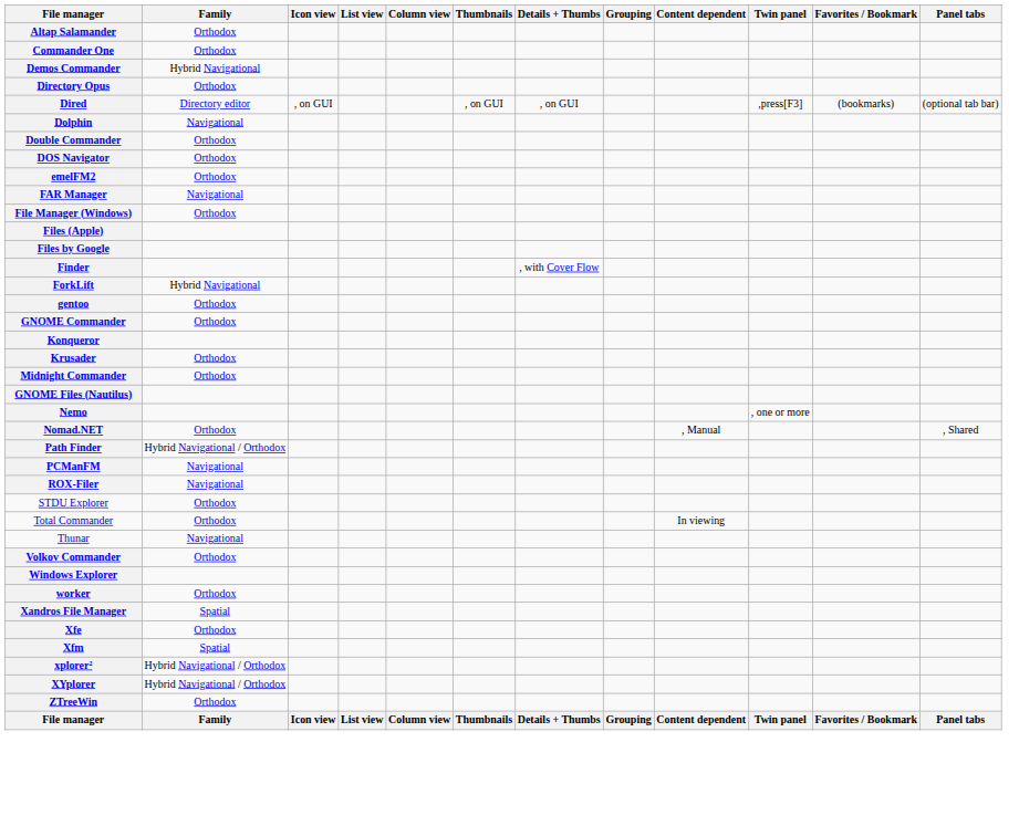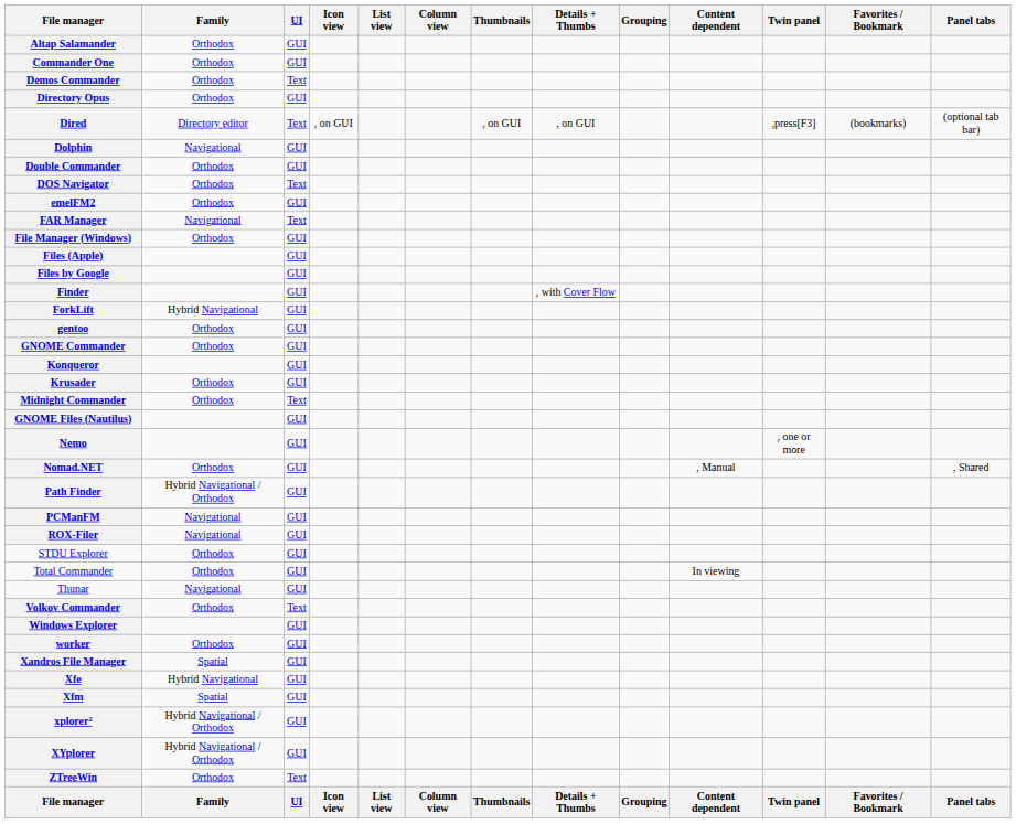 <table class="wikitable sortable sort-under" style="font-size: 85%; text-align: center; width: auto;">
 <tr>
 <th style="width:12em">File manager</th>
 <th>Family</th>
+<th><a href='#'>UI</a></th>
 <th>Icon view</th>
 <th>List view</th>
 <th>Column view</th>
 <th>Thumbnails</th>
 <th>Details + Thumbs</th>
 <th>Grouping</th>
 <th>Content dependent</th>
 <th>Twin panel</th>
 <th>Favorites / Bookmark</th>
 <th>Panel tabs</th>
 </tr>
 <tr>
 <th><a href='#'>Altap Salamander</a></th>
 <td><a href='#'>Orthodox</a></td>
+<td><a href='#'>GUI</a></td>
 <td></td>
 <td></td>
 <td></td>
 <td></td>
 <td></td>
 <td></td>
 <td></td>
 <td></td>
 <td></td>
 <td></td>
 </tr>
 <tr>
 <th><a href='#'>Commander One</a></th>
 <td><a href='#'>Orthodox</a></td>
+<td><a href='#'>GUI</a></td>
 <td></td>
 <td></td>
 <td></td>
 <td></td>
 <td></td>
 <td></td>
 <td></td>
 <td></td>
 <td></td>
 <td></td>
 </tr>
 <tr>
 <th><a href='#'>Demos Commander</a></th>
-<td>Hybrid <a href='#'>Navigational</a></td>
+<td><a href='#'>Orthodox</a></td>
+<td><a href='#'>Text</a></td>
 <td></td>
 <td></td>
 <td></td>
 <td></td>
 <td></td>
 <td></td>
 <td></td>
 <td></td>
 <td></td>
 <td></td>
 </tr>
 <tr>
 <th><a href='#'>Directory Opus</a></th>
 <td><a href='#'>Orthodox</a></td>
+<td><a href='#'>GUI</a></td>
 <td></td>
 <td></td>
 <td></td>
 <td></td>
 <td></td>
 <td></td>
 <td></td>
 <td></td>
 <td></td>
 <td></td>
 </tr>
 <tr>
 <th><a href='#'>Dired</a></th>
 <td><a href='#'>Directory editor</a></td>
+<td><a href='#'>Text</a></td>
 <td>, on GUI</td>
 <td></td>
 <td></td>
 <td>, on GUI</td>
 <td>, on GUI</td>
 <td></td>
 <td></td>
 <td>,press[F3]</td>
 <td> (bookmarks)</td>
 <td> (optional tab bar) </td>
 </tr>
 <tr>
 <th><a href='#'>Dolphin</a></th>
 <td><a href='#'>Navigational</a></td>
+<td><a href='#'>GUI</a></td>
 <td></td>
 <td></td>
 <td></td>
 <td></td>
 <td></td>
 <td></td>
 <td></td>
 <td></td>
 <td></td>
 <td></td>
 </tr>
 <tr>
 <th><a href='#'>Double Commander</a></th>
 <td><a href='#'>Orthodox</a></td>
+<td><a href='#'>GUI</a></td>
 <td></td>
 <td></td>
 <td></td>
 <td></td>
 <td></td>
 <td></td>
 <td></td>
 <td></td>
 <td></td>
 <td></td>
 </tr>
 <tr>
 <th><a href='#'>DOS Navigator</a></th>
 <td><a href='#'>Orthodox</a></td>
+<td><a href='#'>Text</a></td>
 <td></td>
 <td></td>
 <td></td>
 <td></td>
 <td></td>
 <td></td>
 <td></td>
 <td></td>
 <td></td>
 <td></td>
 </tr>
 <tr>
 <th><a href='#'>emelFM2</a></th>
 <td><a href='#'>Orthodox</a></td>
+<td><a href='#'>GUI</a></td>
 <td></td>
 <td></td>
 <td></td>
 <td></td>
 <td></td>
 <td></td>
 <td></td>
 <td></td>
 <td></td>
 <td></td>
 </tr>
 <tr>
 <th><a href='#'>FAR Manager</a></th>
 <td><a href='#'>Navigational</a></td>
+<td><a href='#'>Text</a></td>
 <td></td>
 <td></td>
 <td></td>
 <td></td>
 <td></td>
 <td></td>
 <td></td>
 <td></td>
 <td></td>
 <td> </td>
 </tr>
 <tr>
 <th><a href='#'>File Manager (Windows)</a></th>
 <td><a href='#'>Orthodox</a></td>
+<td><a href='#'>GUI</a></td>
 <td></td>
 <td></td>
 <td></td>
 <td></td>
 <td></td>
 <td></td>
 <td></td>
 <td></td>
 <td></td>
 <td></td>
 </tr>
 <tr>
 <th><a href='#'>Files (Apple)</a></th>
 <td></td>
+<td><a href='#'>GUI</a></td>
 <td></td>
 <td></td>
 <td></td>
 <td></td>
 <td></td>
 <td></td>
 <td></td>
 <td></td>
 <td></td>
 <td></td>
 </tr>
 <tr>
 <th><a href='#'>Files by Google</a></th>
 <td></td>
+<td><a href='#'>GUI</a></td>
 <td></td>
 <td></td>
 <td></td>
 <td></td>
 <td></td>
 <td></td>
 <td></td>
 <td></td>
 <td></td>
 <td></td>
 </tr>
 <tr>
 <th><a href='#'>Finder</a></th>
 <td></td>
+<td><a href='#'>GUI</a></td>
 <td></td>
 <td></td>
 <td></td>
 <td></td>
 <td>, with <a href='#'>Cover Flow</a></td>
 <td></td>
 <td></td>
 <td></td>
 <td></td>
 <td></td>
 </tr>
 <tr>
 <th><a href='#'>ForkLift</a></th>
 <td>Hybrid <a href='#'>Navigational</a></td>
+<td><a href='#'>GUI</a></td>
 <td></td>
 <td></td>
 <td></td>
 <td></td>
 <td></td>
 <td></td>
 <td></td>
 <td></td>
 <td></td>
 <td></td>
 </tr>
 <tr>
 <th><a href='#'>gentoo</a></th>
 <td><a href='#'>Orthodox</a></td>
+<td><a href='#'>GUI</a></td>
 <td></td>
 <td></td>
 <td></td>
 <td></td>
 <td></td>
 <td></td>
 <td></td>
 <td></td>
 <td></td>
 <td></td>
 </tr>
 <tr>
 <th><a href='#'>GNOME Commander</a></th>
 <td><a href='#'>Orthodox</a></td>
+<td><a href='#'>GUI</a></td>
 <td></td>
 <td></td>
 <td></td>
 <td></td>
 <td></td>
 <td></td>
 <td></td>
 <td></td>
 <td></td>
 <td></td>
 </tr>
 <tr>
 <th><a href='#'>Konqueror</a></th>
 <td></td>
+<td><a href='#'>GUI</a></td>
 <td></td>
 <td></td>
 <td></td>
 <td></td>
 <td></td>
 <td></td>
 <td></td>
 <td></td>
 <td></td>
 <td></td>
 </tr>
 <tr>
 <th><a href='#'>Krusader</a></th>
 <td><a href='#'>Orthodox</a></td>
+<td><a href='#'>GUI</a></td>
 <td></td>
 <td></td>
 <td></td>
 <td></td>
 <td></td>
 <td></td>
 <td></td>
 <td></td>
 <td></td>
 <td></td>
 </tr>
 <tr>
 <th><a href='#'>Midnight Commander</a></th>
 <td><a href='#'>Orthodox</a></td>
+<td><a href='#'>Text</a></td>
 <td></td>
 <td></td>
 <td></td>
 <td></td>
 <td></td>
 <td></td>
 <td></td>
 <td></td>
 <td></td>
 <td></td>
 </tr>
 <tr>
 <th><a href='#'>GNOME Files (Nautilus)</a></th>
 <td></td>
+<td><a href='#'>GUI</a></td>
 <td></td>
 <td></td>
 <td></td>
 <td></td>
 <td></td>
 <td></td>
 <td></td>
 <td></td>
 <td></td>
 <td></td>
 </tr>
 <tr>
 <th><a href='#'>Nemo</a></th>
 <td></td>
+<td><a href='#'>GUI</a></td>
 <td></td>
 <td></td>
 <td></td>
 <td></td>
 <td></td>
 <td></td>
 <td></td>
 <td>, one or more</td>
 <td></td>
 <td></td>
 </tr>
 <tr>
 <th><a href='#'>Nomad.NET</a></th>
 <td><a href='#'>Orthodox</a></td>
+<td><a href='#'>GUI</a></td>
 <td></td>
 <td></td>
 <td></td>
 <td></td>
 <td></td>
 <td></td>
 <td>, Manual</td>
 <td></td>
 <td></td>
 <td>, Shared</td>
 </tr>
 <tr>
 <th><a href='#'>Path Finder</a></th>
 <td>Hybrid <a href='#'>Navigational</a> / <a href='#'>Orthodox</a></td>
+<td><a href='#'>GUI</a></td>
 <td></td>
 <td></td>
 <td></td>
 <td></td>
 <td></td>
 <td></td>
 <td></td>
 <td></td>
 <td></td>
 <td></td>
 </tr>
 <tr>
 <th><a href='#'>PCManFM</a></th>
 <td><a href='#'>Navigational</a></td>
+<td><a href='#'>GUI</a></td>
 <td></td>
 <td></td>
 <td></td>
 <td></td>
 <td></td>
 <td></td>
 <td></td>
 <td></td>
 <td></td>
 <td></td>
 </tr>
 <tr>
 <th><a href='#'>ROX-Filer</a></th>
 <td><a href='#'>Navigational</a></td>
+<td><a href='#'>GUI</a></td>
 <td></td>
 <td></td>
 <td></td>
 <td></td>
 <td></td>
 <td></td>
 <td></td>
 <td></td>
 <td></td>
 <td></td>
 </tr>
 <tr>
 <td><a href='#'>STDU Explorer</a></td>
 <td><a href='#'>Orthodox</a></td>
+<td><a href='#'>GUI</a></td>
 <td></td>
 <td></td>
 <td></td>
 <td></td>
 <td></td>
 <td></td>
 <td></td>
 <td></td>
 <td></td>
 <td></td>
 </tr>
 <tr>
 <td><a href='#'>Total Commander</a></td>
 <td><a href='#'>Orthodox</a></td>
+<td><a href='#'>GUI</a></td>
 <td></td>
 <td></td>
 <td></td>
 <td></td>
 <td></td>
 <td></td>
 <td> In viewing</td>
 <td></td>
 <td></td>
 <td></td>
 </tr>
 <tr>
 <td><a href='#'>Thunar</a></td>
 <td><a href='#'>Navigational</a></td>
+<td><a href='#'>GUI</a></td>
 <td></td>
 <td></td>
 <td></td>
 <td></td>
 <td></td>
 <td></td>
 <td></td>
 <td></td>
 <td></td>
 <td></td>
 </tr>
 <tr>
 <th><a href='#'>Volkov Commander</a></th>
 <td><a href='#'>Orthodox</a></td>
+<td><a href='#'>Text</a></td>
 <td></td>
 <td></td>
 <td></td>
 <td></td>
 <td></td>
 <td></td>
 <td></td>
 <td></td>
 <td></td>
 <td></td>
 </tr>
 <tr>
 <th><a href='#'>Windows Explorer</a></th>
 <td></td>
+<td><a href='#'>GUI</a></td>
 <td></td>
 <td></td>
 <td> </td>
 <td></td>
 <td> </td>
 <td></td>
 <td></td>
 <td></td>
 <td></td>
 <td></td>
 </tr>
 <tr>
 <th><a href='#'> worker</a></th>
 <td><a href='#'>Orthodox</a></td>
+<td><a href='#'>GUI</a></td>
 <td></td>
 <td></td>
 <td></td>
 <td></td>
 <td></td>
 <td></td>
 <td></td>
 <td></td>
 <td></td>
 <td></td>
 </tr>
 <tr>
 <th><a href='#'>Xandros File Manager</a></th>
 <td><a href='#'>Spatial</a></td>
+<td><a href='#'>GUI</a></td>
 <td></td>
 <td></td>
 <td></td>
 <td></td>
 <td></td>
 <td></td>
 <td></td>
 <td></td>
 <td></td>
 <td></td>
 </tr>
 <tr>
 <th><a href='#'>Xfe</a></th>
-<td><a href='#'>Orthodox</a></td>
+<td>Hybrid <a href='#'>Navigational</a></td>
+<td><a href='#'>GUI</a></td>
 <td></td>
 <td></td>
 <td></td>
 <td></td>
 <td></td>
 <td></td>
 <td></td>
 <td></td>
 <td></td>
 <td></td>
 </tr>
 <tr>
 <th><a href='#'>Xfm</a></th>
 <td><a href='#'>Spatial</a></td>
+<td><a href='#'>GUI</a></td>
 <td></td>
 <td></td>
 <td></td>
 <td></td>
 <td></td>
 <td></td>
 <td></td>
 <td></td>
 <td></td>
 <td></td>
 </tr>
 <tr>
 <th><a href='#'>xplorer²</a></th>
 <td>Hybrid <a href='#'>Navigational</a> / <a href='#'>Orthodox</a></td>
+<td><a href='#'>GUI</a></td>
 <td></td>
 <td></td>
 <td></td>
 <td></td>
 <td></td>
 <td></td>
 <td></td>
 <td></td>
 <td></td>
 <td></td>
 </tr>
 <tr>
 <th><a href='#'>XYplorer</a></th>
 <td>Hybrid <a href='#'>Navigational</a> / <a href='#'>Orthodox</a></td>
+<td><a href='#'>GUI</a></td>
 <td></td>
 <td></td>
 <td></td>
 <td></td>
 <td></td>
 <td></td>
 <td></td>
 <td></td>
 <td></td>
 <td></td>
 </tr>
 <tr>
 <th><a href='#'>ZTreeWin</a></th>
 <td><a href='#'>Orthodox</a></td>
+<td><a href='#'>Text</a></td>
 <td></td>
 <td></td>
 <td></td>
 <td></td>
 <td></td>
 <td></td>
 <td></td>
 <td></td>
 <td></td>
 <td></td>
 </tr>
 <tr class="sortbottom">
 <th style="width:12em">File manager</th>
 <th>Family</th>
+<th><a href='#'>UI</a></th>
 <th>Icon view</th>
 <th>List view</th>
 <th>Column view</th>
 <th>Thumbnails</th>
 <th>Details + Thumbs</th>
 <th>Grouping</th>
 <th>Content dependent</th>
 <th>Twin panel</th>
 <th>Favorites / Bookmark</th>
 <th>Panel tabs</th>
 </tr>
 </table>
